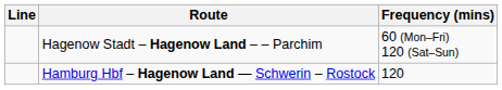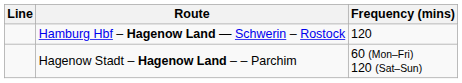 <table class="wikitable">
 <tr>
 <th>Line</th>
 <th>Route</th>
 <th>Frequency (mins)</th>
 </tr>
 <tr>
 <td></td>
+<td><a href='#'>Hamburg Hbf</a> – <strong>Hagenow Land</strong> — <a href='#'>Schwerin</a> – <a href='#'>Rostock</a></td>
+<td>120</td>
+</tr>
+<tr>
+<td></td>
 <td>Hagenow Stadt – <strong>Hagenow Land</strong> –  – Parchim</td>
 <td>60 <small>(Mon–Fri)</small><br>120 <small>(Sat–Sun)</small></td>
 </tr>
-<tr>
-<td></td>
-<td><a href='#'>Hamburg Hbf</a> – <strong>Hagenow Land</strong> — <a href='#'>Schwerin</a> – <a href='#'>Rostock</a></td>
-<td>120</td>
-</tr>
 </table>
